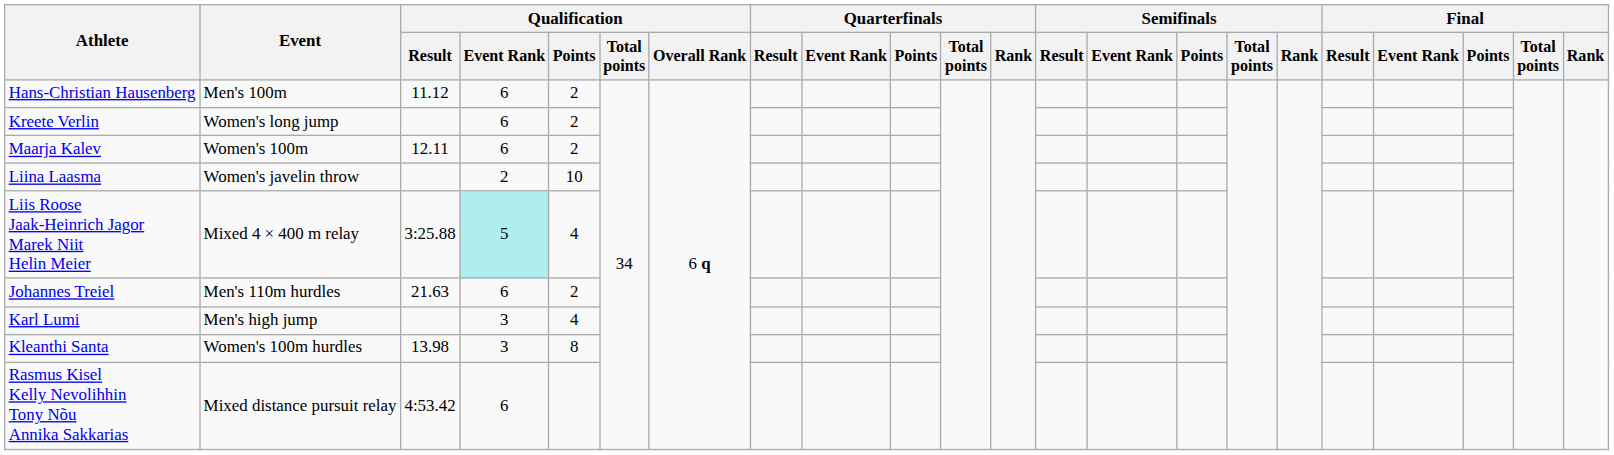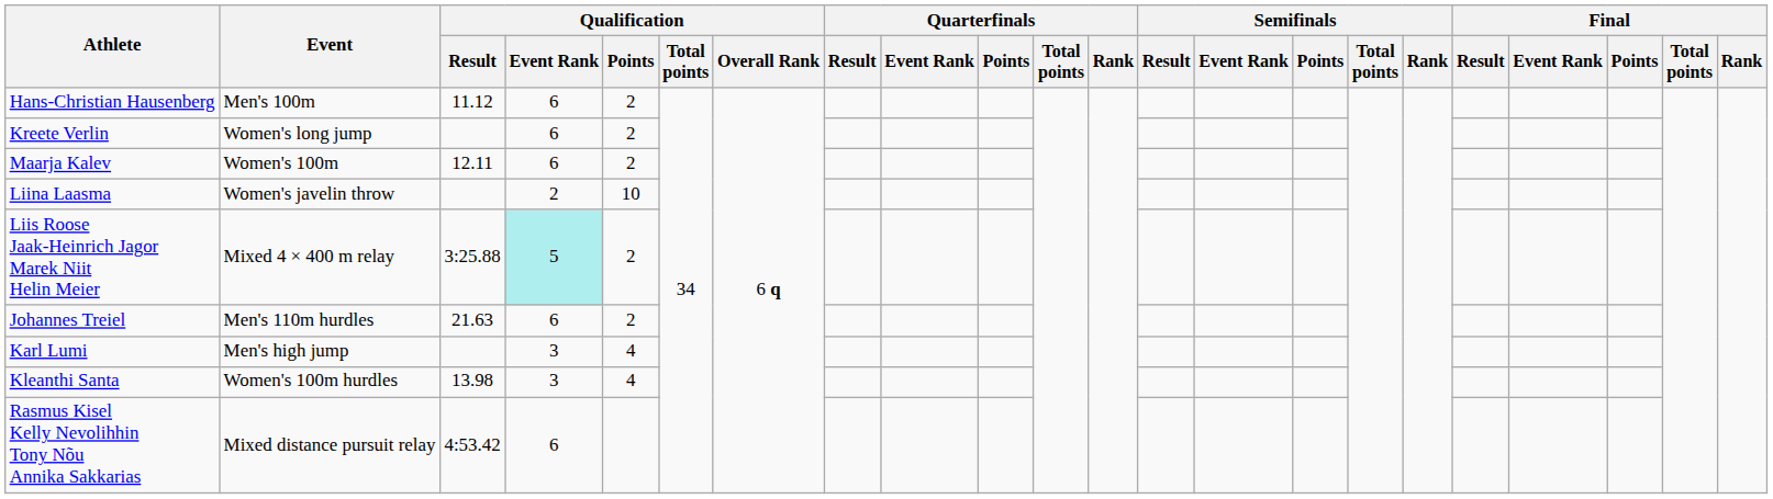 <table class="wikitable" style="text-align:center; font-size:80%">
 <tr>
 <th rowspan=2>Athlete</th>
 <th rowspan=2>Event</th>
 <th colspan=5>Qualification</th>
 <th colspan=5>Quarterfinals</th>
 <th colspan=5>Semifinals</th>
 <th colspan=5>Final</th>
 </tr>
 <tr style="font-size:95%">
 <th>Result</th>
 <th>Event Rank</th>
 <th>Points</th>
 <th>Total<br>points</th>
 <th>Overall Rank</th>
 <th>Result</th>
 <th>Event Rank</th>
 <th>Points</th>
 <th>Total<br>points</th>
 <th>Rank</th>
 <th>Result</th>
 <th>Event Rank</th>
 <th>Points</th>
 <th>Total<br>points</th>
 <th>Rank</th>
 <th>Result</th>
 <th>Event Rank</th>
 <th>Points</th>
 <th>Total<br>points</th>
 <th>Rank</th>
 </tr>
 <tr>
 <td align=left><a href='#'>Hans-Christian Hausenberg</a></td>
 <td align=left>Men's 100m</td>
 <td>11.12</td>
 <td>6</td>
 <td>2</td>
 <td rowspan=9>34</td>
 <td rowspan=9>6 <strong>q</strong></td>
 <td></td>
 <td></td>
 <td></td>
 <td rowspan=9></td>
 <td rowspan=9></td>
 <td></td>
 <td></td>
 <td></td>
 <td rowspan=9></td>
 <td rowspan=9></td>
 <td></td>
 <td></td>
 <td></td>
 <td rowspan=9></td>
 <td rowspan=9></td>
 </tr>
 <tr>
 <td align=left><a href='#'>Kreete Verlin</a></td>
 <td align=left>Women's long jump</td>
 <td></td>
 <td>6</td>
 <td>2</td>
 <td></td>
 <td></td>
 <td></td>
 <td></td>
 <td></td>
 <td></td>
 <td></td>
 <td></td>
 <td></td>
 </tr>
 <tr>
 <td align=left><a href='#'>Maarja Kalev</a></td>
 <td align=left>Women's 100m</td>
 <td>12.11</td>
 <td>6</td>
 <td>2</td>
 <td></td>
 <td></td>
 <td></td>
 <td></td>
 <td></td>
 <td></td>
 <td></td>
 <td></td>
 <td></td>
 </tr>
 <tr>
 <td align=left><a href='#'>Liina Laasma</a></td>
 <td align=left>Women's javelin throw</td>
 <td></td>
 <td>2</td>
 <td>10</td>
 <td></td>
 <td></td>
 <td></td>
 <td></td>
 <td></td>
 <td></td>
 <td></td>
 <td></td>
 <td></td>
 </tr>
 <tr>
 <td align=left><a href='#'>Liis Roose</a><br><a href='#'>Jaak-Heinrich Jagor</a><br><a href='#'>Marek Niit</a><br><a href='#'>Helin Meier</a></td>
 <td align=left>Mixed 4 × 400 m relay</td>
 <td>3:25.88</td>
 <td style="background: paleturquoise;">5</td>
-<td>4</td>
+<td>2</td>
 <td></td>
 <td></td>
 <td></td>
 <td></td>
 <td></td>
 <td></td>
 <td></td>
 <td></td>
 <td></td>
 </tr>
 <tr>
 <td align=left><a href='#'>Johannes Treiel</a></td>
 <td align=left>Men's 110m hurdles</td>
 <td>21.63</td>
 <td>6</td>
 <td>2</td>
 <td></td>
 <td></td>
 <td></td>
 <td></td>
 <td></td>
 <td></td>
 <td></td>
 <td></td>
 <td></td>
 </tr>
 <tr>
 <td align=left><a href='#'>Karl Lumi</a></td>
 <td align=left>Men's high jump</td>
 <td></td>
 <td>3</td>
 <td>4</td>
 <td></td>
 <td></td>
 <td></td>
 <td></td>
 <td></td>
 <td></td>
 <td></td>
 <td></td>
 <td></td>
 </tr>
 <tr>
 <td align=left><a href='#'>Kleanthi Santa</a></td>
 <td align=left>Women's 100m hurdles</td>
 <td>13.98</td>
 <td>3</td>
-<td>8</td>
+<td>4</td>
 <td></td>
 <td></td>
 <td></td>
 <td></td>
 <td></td>
 <td></td>
 <td></td>
 <td></td>
 <td></td>
 </tr>
 <tr>
 <td align=left><a href='#'>Rasmus Kisel</a><br><a href='#'>Kelly Nevolihhin</a><br><a href='#'>Tony Nõu</a><br><a href='#'>Annika Sakkarias</a></td>
 <td align=left>Mixed distance pursuit relay</td>
 <td>4:53.42</td>
 <td>6</td>
 <td></td>
 <td></td>
 <td></td>
 <td></td>
 <td></td>
 <td></td>
 <td></td>
 <td></td>
 <td></td>
 <td></td>
 </tr>
 </table>
